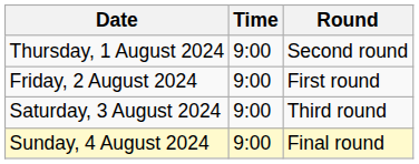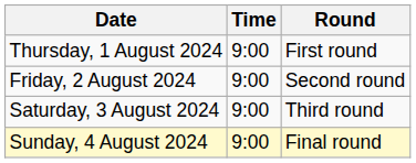 <table class="wikitable">
 <tr>
 <th>Date</th>
 <th>Time</th>
 <th>Round</th>
 </tr>
 <tr>
 <td>Thursday, 1 August 2024</td>
 <td>9:00</td>
-<td>Second round</td>
+<td>First round</td>
 </tr>
 <tr>
 <td>Friday, 2 August 2024</td>
 <td>9:00</td>
-<td>First round</td>
+<td>Second round</td>
 </tr>
 <tr>
 <td>Saturday, 3 August 2024</td>
 <td>9:00</td>
 <td>Third round</td>
 </tr>
 <tr style=background:lemonchiffon>
 <td>Sunday, 4 August 2024</td>
 <td>9:00</td>
 <td>Final round</td>
 </tr>
 </table>
